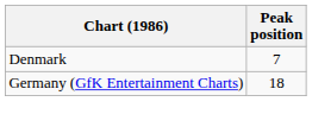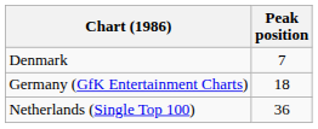 <table class="wikitable sortable">
 <tr>
 <th>Chart (1986)</th>
 <th>Peak<br>position</th>
 </tr>
 <tr>
 <td>Denmark</td>
 <td align="center">7</td>
 </tr>
 <tr>
 <td>Germany (<a href='#'>GfK Entertainment Charts</a>)</td>
 <td align="center">18</td>
 </tr>
+<tr>
+<td>Netherlands (<a href='#'>Single Top 100</a>)</td>
+<td align="center">36</td>
+</tr>
 </table>
